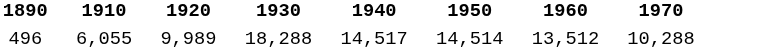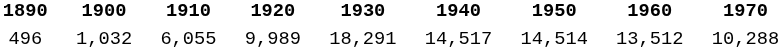 <table class="toccolours">
 <tr>
 <td align=center>  <strong>1890</strong></td>
+<td align=center>  <strong>1900</strong></td>
 <td align=center>  <strong>1910</strong></td>
 <td align=center>  <strong>1920</strong></td>
 <td align=center>  <strong>1930</strong></td>
 <td align=center>  <strong>1940</strong></td>
 <td align=center>  <strong>1950</strong></td>
 <td align=center>  <strong>1960</strong></td>
 <td align=center>  <strong>1970</strong>  </td>
 </tr>
 <tr>
 <td align=center>  496</td>
+<td align=center>  1,032</td>
 <td align=center>  6,055</td>
 <td align=center>  9,989</td>
-<td align=center>  18,288</td>
+<td align=center>  18,291</td>
 <td align=center>  14,517</td>
 <td align=center>  14,514</td>
 <td align=center>  13,512</td>
 <td align=center>  10,288  </td>
 </tr>
 </table>
